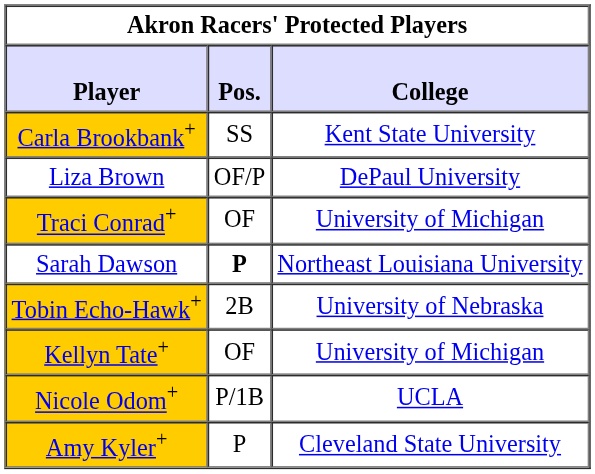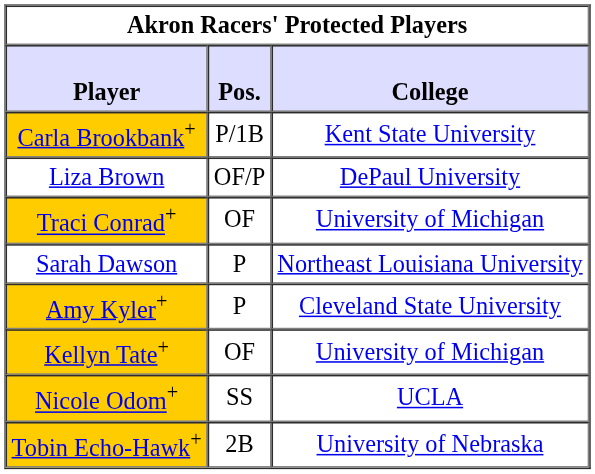 <table style="text-align: center" border="1" cellpadding="3" cellspacing="0">
 <tr>
 <th colspan=3>Akron Racers' Protected Players</th>
 </tr>
 <tr>
 <th style="background:#ddf;"><br>Player</th>
 <th style="background:#ddf;"><br>Pos.</th>
 <th style="background:#ddf;"><br>College</th>
 </tr>
 <tr>
 <td style="background:#FFCC00;"><a href='#'>Carla Brookbank</a><sup>+</sup></td>
-<td>SS</td>
+<td>P/1B</td>
 <td><a href='#'>Kent State University</a></td>
 </tr>
 <tr>
 <td><a href='#'>Liza Brown</a></td>
 <td>OF/P</td>
 <td><a href='#'>DePaul University</a></td>
 </tr>
 <tr>
 <td style="background:#FFCC00;"><a href='#'>Traci Conrad</a><sup>+</sup></td>
 <td>OF</td>
 <td><a href='#'>University of Michigan</a></td>
 </tr>
 <tr>
 <td><a href='#'>Sarah Dawson</a></td>
-<td><strong>P</strong></td>
+<td>P</td>
 <td><a href='#'>Northeast Louisiana University</a></td>
 </tr>
 <tr>
-<td style="background:#FFCC00;"><a href='#'>Tobin Echo-Hawk</a><sup>+</sup></td>
-<td>2B</td>
-<td><a href='#'>University of Nebraska</a></td>
+<td style="background:#FFCC00;"><a href='#'>Amy Kyler</a><sup>+</sup></td>
+<td>P</td>
+<td><a href='#'>Cleveland State University</a></td>
 </tr>
 <tr>
 <td style="background:#FFCC00;"><a href='#'>Kellyn Tate</a><sup>+</sup></td>
 <td>OF</td>
 <td><a href='#'>University of Michigan</a></td>
 </tr>
 <tr>
 <td style="background:#FFCC00;"><a href='#'>Nicole Odom</a><sup>+</sup></td>
-<td>P/1B</td>
+<td>SS</td>
 <td><a href='#'>UCLA</a></td>
 </tr>
 <tr>
-<td style="background:#FFCC00;"><a href='#'>Amy Kyler</a><sup>+</sup></td>
-<td>P</td>
-<td><a href='#'>Cleveland State University</a></td>
+<td style="background:#FFCC00;"><a href='#'>Tobin Echo-Hawk</a><sup>+</sup></td>
+<td>2B</td>
+<td><a href='#'>University of Nebraska</a></td>
 </tr>
 </table>
